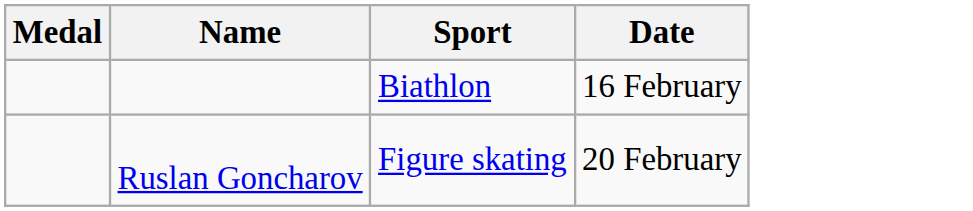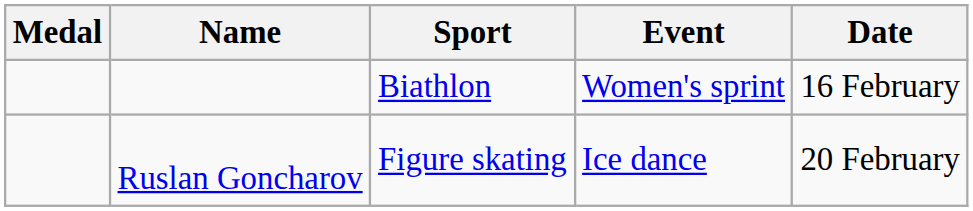 <table class="wikitable sortable" style="font-size:90%">
 <tr>
 <th>Medal</th>
 <th>Name</th>
 <th>Sport</th>
+<th>Event</th>
 <th>Date</th>
 </tr>
 <tr>
 <td></td>
 <td></td>
 <td><a href='#'>Biathlon</a></td>
+<td><a href='#'>Women's sprint</a></td>
 <td>16 February</td>
 </tr>
 <tr>
 <td></td>
 <td><br> <a href='#'>Ruslan Goncharov</a></td>
 <td><a href='#'>Figure skating</a></td>
+<td><a href='#'>Ice dance</a></td>
 <td>20 February</td>
 </tr>
 </table>
